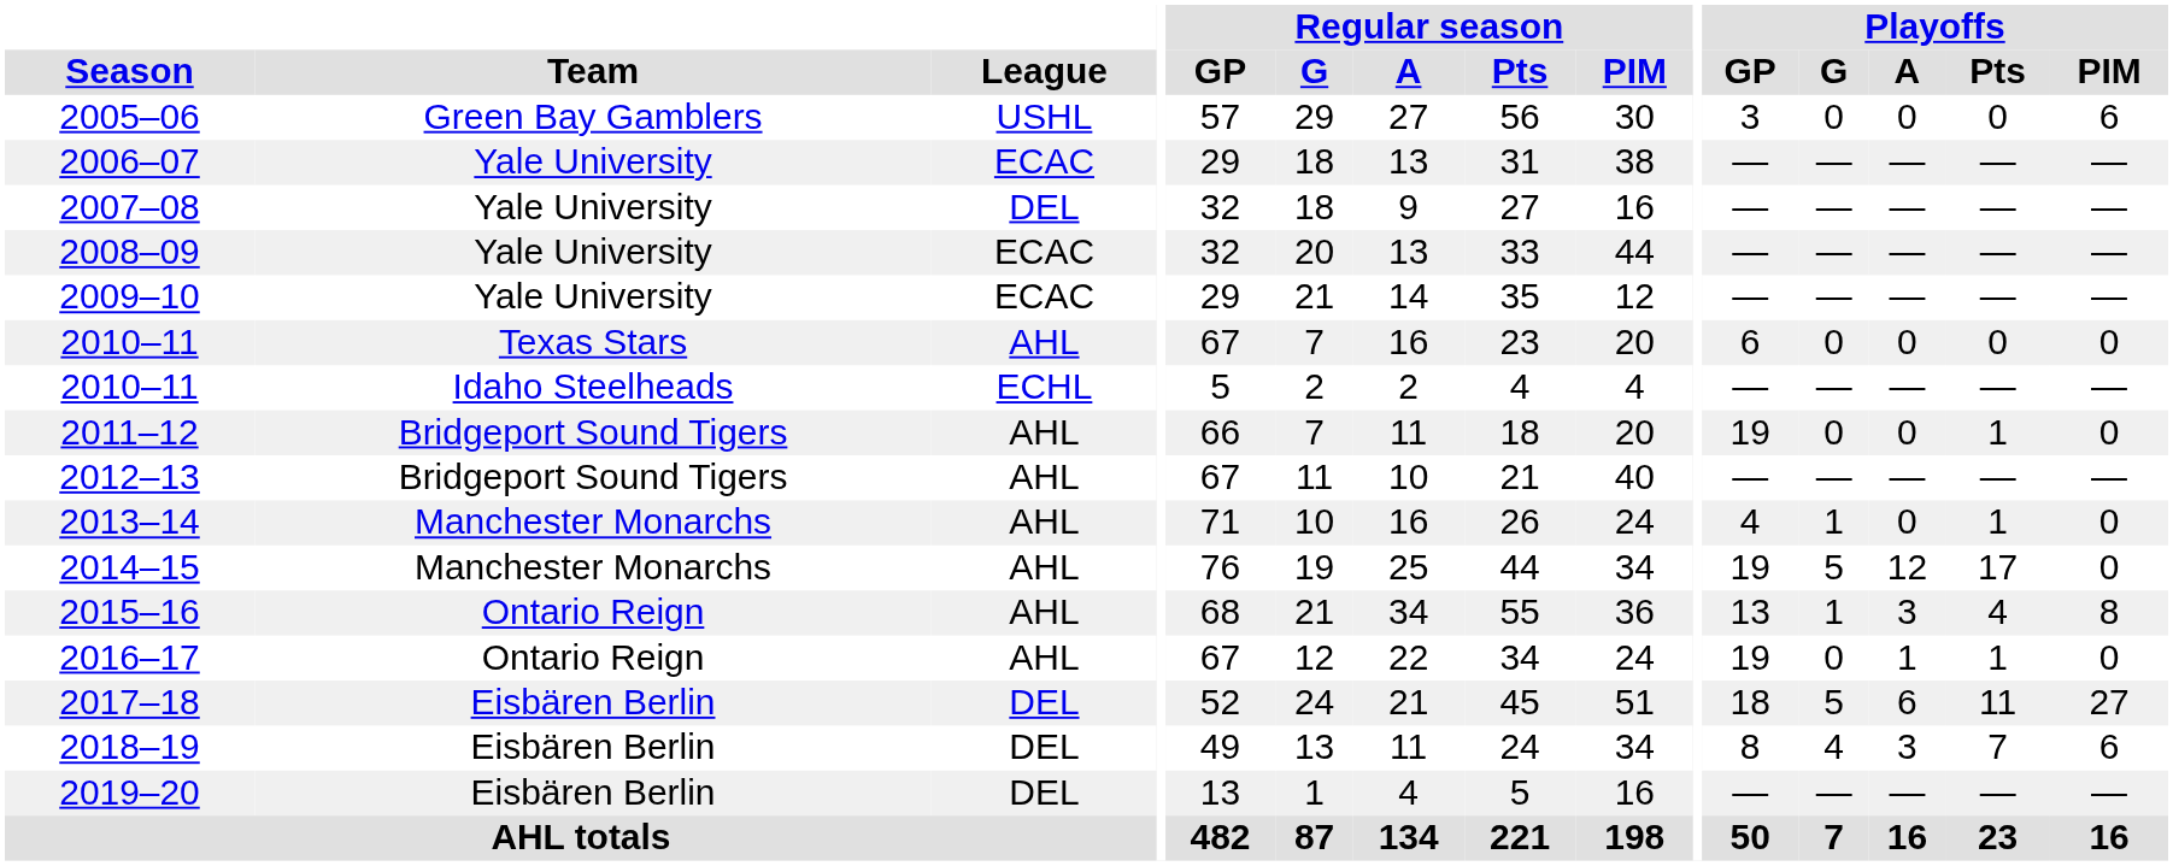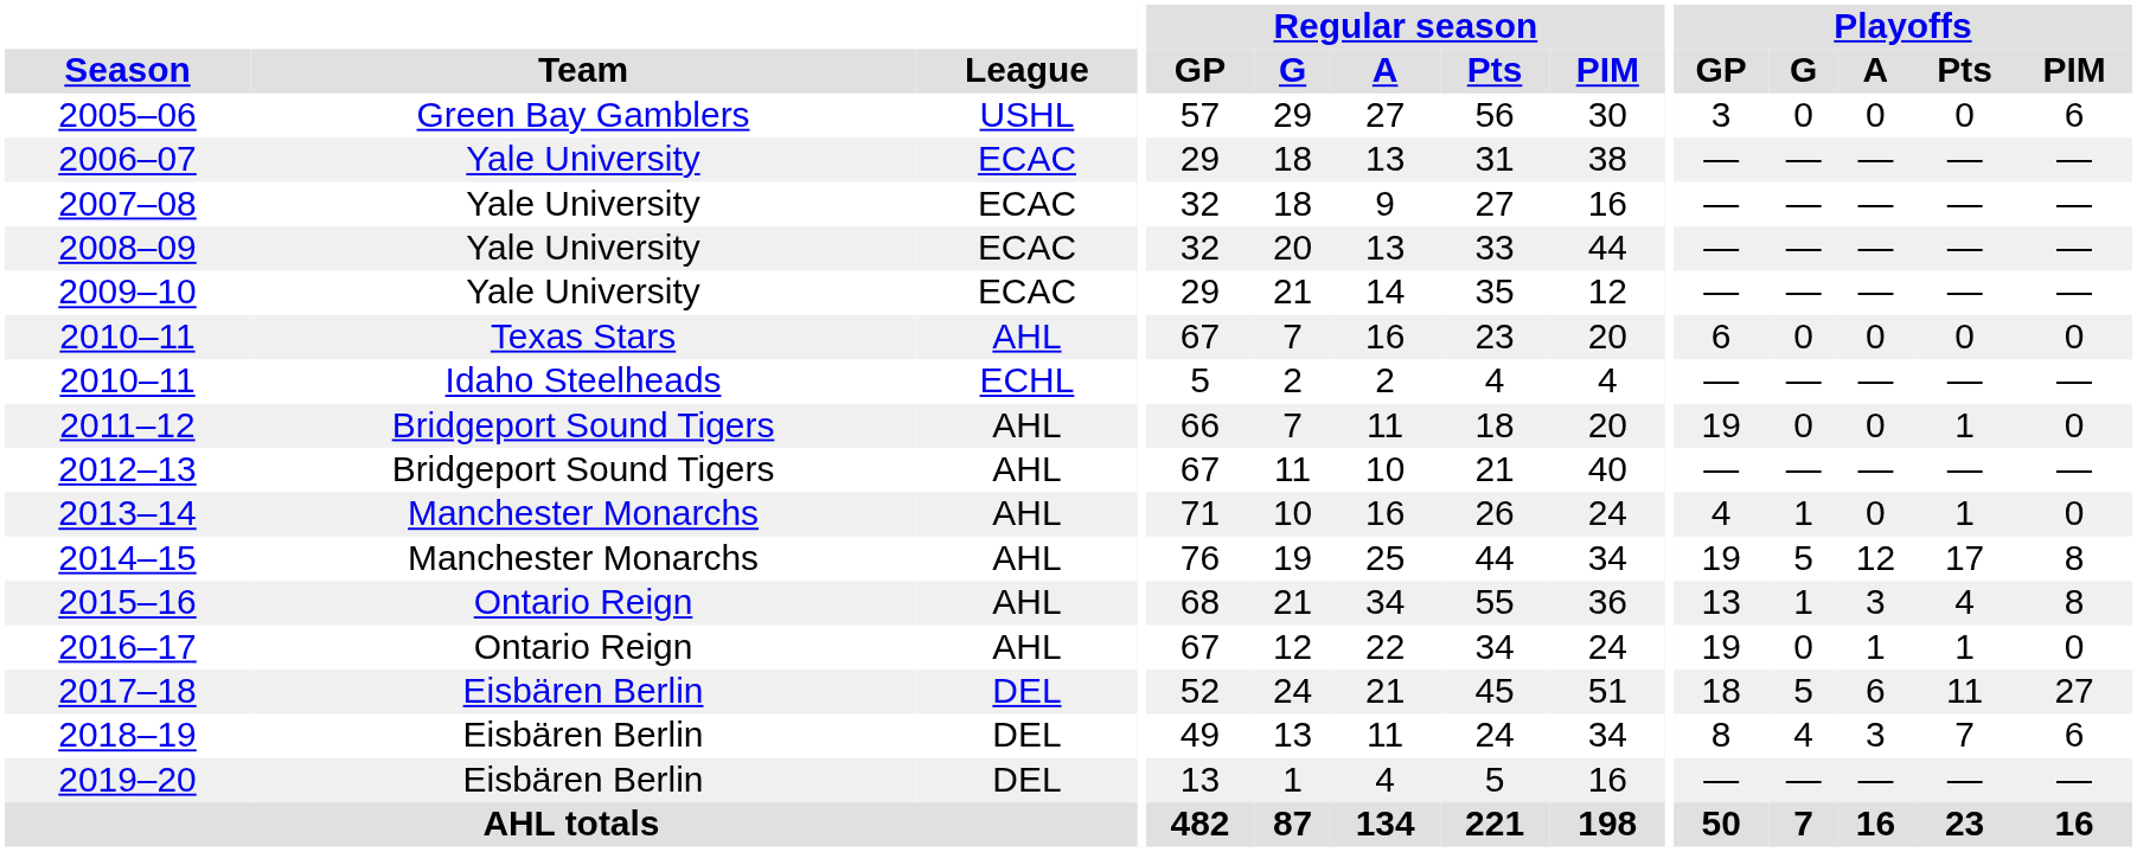 <table border="0" cellpadding="1" cellspacing="0" style="text-align:center; width:60em">
 <tr bgcolor="#e0e0e0">
 <th colspan="3" bgcolor="#ffffff"></th>
 <th rowspan="99" bgcolor="#ffffff"></th>
 <th colspan="5"><a href='#'>Regular season</a></th>
 <th rowspan="99" bgcolor="#ffffff"></th>
 <th colspan="5"><a href='#'>Playoffs</a></th>
 </tr>
 <tr bgcolor="#e0e0e0">
 <th><a href='#'>Season</a></th>
 <th>Team</th>
 <th>League</th>
 <th>GP</th>
 <th><a href='#'>G</a></th>
 <th><a href='#'>A</a></th>
 <th><a href='#'>Pts</a></th>
 <th><a href='#'>PIM</a></th>
 <th>GP</th>
 <th>G</th>
 <th>A</th>
 <th>Pts</th>
 <th>PIM</th>
 </tr>
 <tr ALIGN="center">
 <td><a href='#'>2005–06</a></td>
 <td><a href='#'>Green Bay Gamblers</a></td>
 <td><a href='#'>USHL</a></td>
 <td>57</td>
 <td>29</td>
 <td>27</td>
 <td>56</td>
 <td>30</td>
 <td>3</td>
 <td>0</td>
 <td>0</td>
 <td>0</td>
 <td>6</td>
 </tr>
 <tr ALIGN="center" bgcolor="#f0f0f0">
 <td><a href='#'>2006–07</a></td>
 <td><a href='#'>Yale University</a></td>
 <td><a href='#'>ECAC</a></td>
 <td>29</td>
 <td>18</td>
 <td>13</td>
 <td>31</td>
 <td>38</td>
 <td>—</td>
 <td>—</td>
 <td>—</td>
 <td>—</td>
 <td>—</td>
 </tr>
 <tr ALIGN="center">
 <td><a href='#'>2007–08</a></td>
 <td>Yale University</td>
-<td><a href='#'>DEL</a></td>
+<td>ECAC</td>
 <td>32</td>
 <td>18</td>
 <td>9</td>
 <td>27</td>
 <td>16</td>
 <td>—</td>
 <td>—</td>
 <td>—</td>
 <td>—</td>
 <td>—</td>
 </tr>
 <tr ALIGN="center" bgcolor="#f0f0f0">
 <td><a href='#'>2008–09</a></td>
 <td>Yale University</td>
 <td>ECAC</td>
 <td>32</td>
 <td>20</td>
 <td>13</td>
 <td>33</td>
 <td>44</td>
 <td>—</td>
 <td>—</td>
 <td>—</td>
 <td>—</td>
 <td>—</td>
 </tr>
 <tr ALIGN="center">
 <td><a href='#'>2009–10</a></td>
 <td>Yale University</td>
 <td>ECAC</td>
 <td>29</td>
 <td>21</td>
 <td>14</td>
 <td>35</td>
 <td>12</td>
 <td>—</td>
 <td>—</td>
 <td>—</td>
 <td>—</td>
 <td>—</td>
 </tr>
 <tr ALIGN="center" bgcolor="#f0f0f0">
 <td><a href='#'>2010–11</a></td>
 <td><a href='#'>Texas Stars</a></td>
 <td><a href='#'>AHL</a></td>
 <td>67</td>
 <td>7</td>
 <td>16</td>
 <td>23</td>
 <td>20</td>
 <td>6</td>
 <td>0</td>
 <td>0</td>
 <td>0</td>
 <td>0</td>
 </tr>
 <tr ALIGN="center">
 <td><a href='#'>2010–11</a></td>
 <td><a href='#'>Idaho Steelheads</a></td>
 <td><a href='#'>ECHL</a></td>
 <td>5</td>
 <td>2</td>
 <td>2</td>
 <td>4</td>
 <td>4</td>
 <td>—</td>
 <td>—</td>
 <td>—</td>
 <td>—</td>
 <td>—</td>
 </tr>
 <tr ALIGN="center" bgcolor="#f0f0f0">
 <td><a href='#'>2011–12</a></td>
 <td><a href='#'>Bridgeport Sound Tigers</a></td>
 <td>AHL</td>
 <td>66</td>
 <td>7</td>
 <td>11</td>
 <td>18</td>
 <td>20</td>
 <td>19</td>
 <td>0</td>
 <td>0</td>
 <td>1</td>
 <td>0</td>
 </tr>
 <tr ALIGN="center">
 <td><a href='#'>2012–13</a></td>
 <td>Bridgeport Sound Tigers</td>
 <td>AHL</td>
 <td>67</td>
 <td>11</td>
 <td>10</td>
 <td>21</td>
 <td>40</td>
 <td>—</td>
 <td>—</td>
 <td>—</td>
 <td>—</td>
 <td>—</td>
 </tr>
 <tr ALIGN="center" bgcolor="#f0f0f0">
 <td><a href='#'>2013–14</a></td>
 <td><a href='#'>Manchester Monarchs</a></td>
 <td>AHL</td>
 <td>71</td>
 <td>10</td>
 <td>16</td>
 <td>26</td>
 <td>24</td>
 <td>4</td>
 <td>1</td>
 <td>0</td>
 <td>1</td>
 <td>0</td>
 </tr>
 <tr ALIGN="center">
 <td><a href='#'>2014–15</a></td>
 <td>Manchester Monarchs</td>
 <td>AHL</td>
 <td>76</td>
 <td>19</td>
 <td>25</td>
 <td>44</td>
 <td>34</td>
 <td>19</td>
 <td>5</td>
 <td>12</td>
 <td>17</td>
-<td>0</td>
+<td>8</td>
 </tr>
 <tr ALIGN="center" bgcolor="#f0f0f0">
 <td><a href='#'>2015–16</a></td>
 <td><a href='#'>Ontario Reign</a></td>
 <td>AHL</td>
 <td>68</td>
 <td>21</td>
 <td>34</td>
 <td>55</td>
 <td>36</td>
 <td>13</td>
 <td>1</td>
 <td>3</td>
 <td>4</td>
 <td>8</td>
 </tr>
 <tr ALIGN="center">
 <td><a href='#'>2016–17</a></td>
 <td>Ontario Reign</td>
 <td>AHL</td>
 <td>67</td>
 <td>12</td>
 <td>22</td>
 <td>34</td>
 <td>24</td>
 <td>19</td>
 <td>0</td>
 <td>1</td>
 <td>1</td>
 <td>0</td>
 </tr>
 <tr ALIGN="center" bgcolor="#f0f0f0">
 <td><a href='#'>2017–18</a></td>
 <td><a href='#'>Eisbären Berlin</a></td>
 <td><a href='#'>DEL</a></td>
 <td>52</td>
 <td>24</td>
 <td>21</td>
 <td>45</td>
 <td>51</td>
 <td>18</td>
 <td>5</td>
 <td>6</td>
 <td>11</td>
 <td>27</td>
 </tr>
 <tr ALIGN="center">
 <td><a href='#'>2018–19</a></td>
 <td>Eisbären Berlin</td>
 <td>DEL</td>
 <td>49</td>
 <td>13</td>
 <td>11</td>
 <td>24</td>
 <td>34</td>
 <td>8</td>
 <td>4</td>
 <td>3</td>
 <td>7</td>
 <td>6</td>
 </tr>
 <tr ALIGN="center" bgcolor="#f0f0f0">
 <td><a href='#'>2019–20</a></td>
 <td>Eisbären Berlin</td>
 <td>DEL</td>
 <td>13</td>
 <td>1</td>
 <td>4</td>
 <td>5</td>
 <td>16</td>
 <td>—</td>
 <td>—</td>
 <td>—</td>
 <td>—</td>
 <td>—</td>
 </tr>
 <tr bgcolor="#e0e0e0">
 <th colspan="3">AHL totals</th>
 <th>482</th>
 <th>87</th>
 <th>134</th>
 <th>221</th>
 <th>198</th>
 <th>50</th>
 <th>7</th>
 <th>16</th>
 <th>23</th>
 <th>16</th>
 </tr>
 </table>
